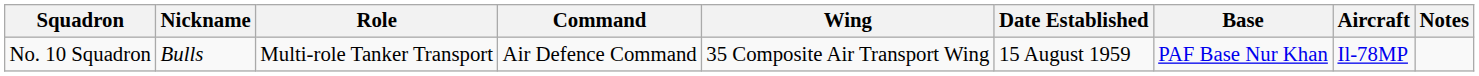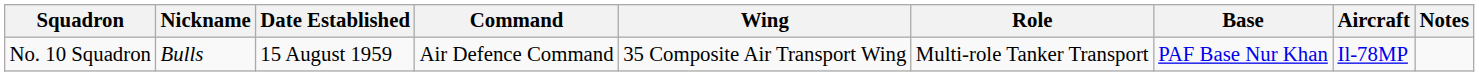 <table class="wikitable">
 <tr>
 <th>Squadron</th>
 <th>Nickname</th>
-<th>Role</th>
+<th>Date Established</th>
 <th>Command</th>
 <th>Wing</th>
-<th>Date Established</th>
+<th>Role</th>
 <th>Base</th>
 <th>Aircraft</th>
 <th>Notes</th>
 </tr>
 <tr>
 <td>No. 10 Squadron</td>
 <td><em>Bulls</em></td>
-<td>Multi-role Tanker Transport</td>
+<td>15 August 1959</td>
 <td>Air Defence Command</td>
 <td>35 Composite Air Transport Wing</td>
-<td>15 August 1959</td>
+<td>Multi-role Tanker Transport</td>
 <td><a href='#'>PAF Base Nur Khan</a></td>
 <td><a href='#'>Il-78MP</a></td>
 <td></td>
 </tr>
 </table>
